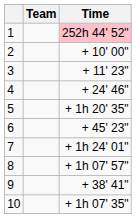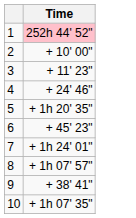 <table class="wikitable">
 <tr>
 <th></th>
-<th>Team</th>
 <th>Time</th>
 </tr>
 <tr>
 <td>1</td>
-<td></td>
 <td align=right style="background: pink;">252h 44' 52"</td>
 </tr>
 <tr>
 <td>2</td>
-<td></td>
 <td align=right>+ 10' 00"</td>
 </tr>
 <tr>
 <td>3</td>
-<td></td>
 <td align=right>+ 11' 23"</td>
 </tr>
 <tr>
 <td>4</td>
-<td></td>
 <td align=right>+ 24' 46"</td>
 </tr>
 <tr>
 <td>5</td>
-<td></td>
 <td align=right>+ 1h 20' 35"</td>
 </tr>
 <tr>
 <td>6</td>
-<td></td>
 <td align=right>+ 45' 23"</td>
 </tr>
 <tr>
 <td>7</td>
-<td></td>
 <td align=right>+ 1h 24' 01"</td>
 </tr>
 <tr>
 <td>8</td>
-<td></td>
 <td align=right>+ 1h 07' 57"</td>
 </tr>
 <tr>
 <td>9</td>
-<td></td>
 <td align=right>+ 38' 41"</td>
 </tr>
 <tr>
 <td>10</td>
-<td></td>
 <td align=right>+ 1h 07' 35"</td>
 </tr>
 </table>
